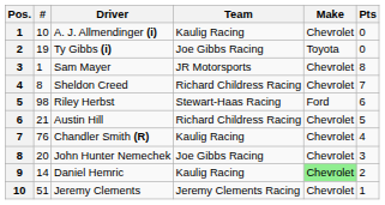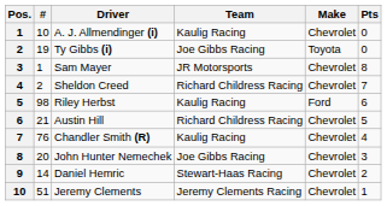 <table class="wikitable" style="font-size:95%">
 <tr>
 <th>Pos.</th>
 <th>#</th>
 <th>Driver</th>
 <th>Team</th>
 <th>Make</th>
 <th>Pts</th>
 </tr>
 <tr>
 <th>1</th>
 <td>10</td>
 <td>A. J. Allmendinger <strong>(i)</strong></td>
 <td>Kaulig Racing</td>
 <td>Chevrolet</td>
 <td>0</td>
 </tr>
 <tr>
 <th>2</th>
 <td>19</td>
 <td>Ty Gibbs <strong>(i)</strong></td>
 <td>Joe Gibbs Racing</td>
 <td>Toyota</td>
 <td>0</td>
 </tr>
 <tr>
 <th>3</th>
 <td>1</td>
 <td>Sam Mayer</td>
 <td>JR Motorsports</td>
 <td>Chevrolet</td>
 <td>8</td>
 </tr>
 <tr>
 <th>4</th>
-<td>8</td>
+<td>2</td>
 <td>Sheldon Creed</td>
 <td>Richard Childress Racing</td>
 <td>Chevrolet</td>
 <td>7</td>
 </tr>
 <tr>
 <th>5</th>
 <td>98</td>
 <td>Riley Herbst</td>
-<td>Stewart-Haas Racing</td>
+<td>Kaulig Racing</td>
 <td>Ford</td>
 <td>6</td>
 </tr>
 <tr>
 <th>6</th>
 <td>21</td>
 <td>Austin Hill</td>
 <td>Richard Childress Racing</td>
 <td>Chevrolet</td>
 <td>5</td>
 </tr>
 <tr>
 <th>7</th>
 <td>76</td>
 <td>Chandler Smith <strong>(R)</strong></td>
 <td>Kaulig Racing</td>
 <td>Chevrolet</td>
 <td>4</td>
 </tr>
 <tr>
 <th>8</th>
 <td>20</td>
 <td>John Hunter Nemechek</td>
 <td>Joe Gibbs Racing</td>
 <td>Chevrolet</td>
 <td>3</td>
 </tr>
 <tr>
 <th>9</th>
 <td>14</td>
 <td>Daniel Hemric</td>
-<td>Kaulig Racing</td>
-<td style="background: lightgreen;">Chevrolet</td>
+<td>Stewart-Haas Racing</td>
+<td>Chevrolet</td>
 <td>2</td>
 </tr>
 <tr>
 <th>10</th>
 <td>51</td>
 <td>Jeremy Clements</td>
 <td>Jeremy Clements Racing</td>
 <td>Chevrolet</td>
 <td>1</td>
 </tr>
 </table>
